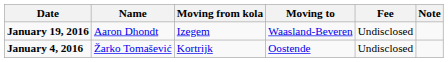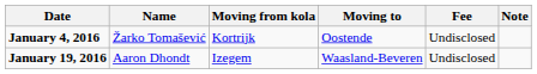 <table class="wikitable sortable">
 <tr>
 <th>Date</th>
 <th>Name</th>
 <th>Moving from kola</th>
 <th>Moving to</th>
 <th>Fee</th>
 <th>Note</th>
 </tr>
 <tr>
+<td><strong>January 4, 2016</strong></td>
+<td> <a href='#'>Žarko Tomašević</a></td>
+<td> <a href='#'>Kortrijk</a></td>
+<td> <a href='#'>Oostende</a></td>
+<td>Undisclosed </td>
+<td></td>
+</tr>
+<tr>
 <td><strong>January 19, 2016</strong></td>
 <td> <a href='#'>Aaron Dhondt</a></td>
 <td> <a href='#'>Izegem</a></td>
 <td> <a href='#'>Waasland-Beveren</a></td>
 <td>Undisclosed </td>
 <td></td>
 </tr>
-<tr>
-<td><strong>January 4, 2016</strong></td>
-<td> <a href='#'>Žarko Tomašević</a></td>
-<td> <a href='#'>Kortrijk</a></td>
-<td> <a href='#'>Oostende</a></td>
-<td>Undisclosed </td>
-<td></td>
-</tr>
 </table>
